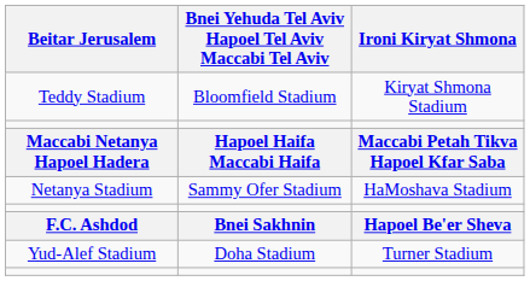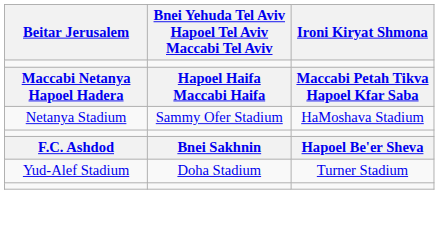 <table class="wikitable" style="text-align:center">
 <tr>
 <th><a href='#'>Beitar Jerusalem</a></th>
 <th><a href='#'>Bnei Yehuda Tel Aviv</a><br> <a href='#'>Hapoel Tel Aviv</a><br> <a href='#'>Maccabi Tel Aviv</a></th>
 <th><a href='#'>Ironi Kiryat Shmona</a></th>
-</tr>
-<tr>
-<td width=150><a href='#'>Teddy Stadium</a><br></td>
-<td width=150><a href='#'>Bloomfield Stadium</a><br></td>
-<td><a href='#'>Kiryat Shmona Stadium</a></td>
 </tr>
 <tr>
 <td></td>
 <td></td>
 <td></td>
 </tr>
 <tr>
 <th><a href='#'>Maccabi Netanya</a><br> <a href='#'>Hapoel Hadera</a></th>
 <th><a href='#'>Hapoel Haifa</a><br> <a href='#'>Maccabi Haifa</a></th>
 <th><a href='#'>Maccabi Petah Tikva</a><br> <a href='#'>Hapoel Kfar Saba</a></th>
 </tr>
 <tr>
 <td width=150><a href='#'>Netanya Stadium</a><br></td>
 <td width=150><a href='#'>Sammy Ofer Stadium</a><br></td>
 <td width=150><a href='#'>HaMoshava Stadium</a></td>
 </tr>
 <tr>
 <td></td>
 <td></td>
 <td></td>
 </tr>
 <tr>
 <th><a href='#'>F.C. Ashdod</a></th>
 <th><a href='#'>Bnei Sakhnin</a></th>
 <th><a href='#'>Hapoel Be'er Sheva</a></th>
 </tr>
 <tr>
 <td width=150><a href='#'>Yud-Alef Stadium</a></td>
 <td width=150><a href='#'>Doha Stadium</a></td>
 <td width=150><a href='#'>Turner Stadium</a></td>
 </tr>
 <tr>
 <td></td>
 <td></td>
 <td></td>
 </tr>
 </table>
